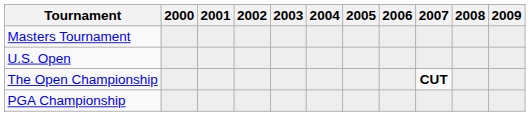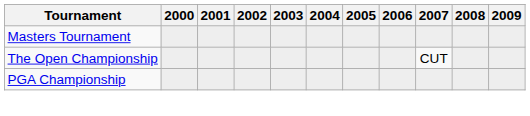 <table class="wikitable" style="font-size:95%;text-align:center;">
 <tr>
 <th>Tournament</th>
 <th>2000</th>
 <th>2001</th>
 <th>2002</th>
 <th>2003</th>
 <th>2004</th>
 <th>2005</th>
 <th>2006</th>
 <th>2007</th>
 <th>2008</th>
 <th>2009</th>
 </tr>
 <tr>
 <td align=left><a href='#'>Masters Tournament</a></td>
 <td style="background:#eeeeee;"></td>
 <td style="background:#eeeeee;"></td>
 <td style="background:#eeeeee;"></td>
 <td style="background:#eeeeee;"></td>
 <td style="background:#eeeeee;"></td>
 <td style="background:#eeeeee;"></td>
 <td style="background:#eeeeee;"></td>
 <td style="background:#eeeeee;"></td>
 <td style="background:#eeeeee;"></td>
 <td style="background:#eeeeee;"></td>
 </tr>
 <tr>
-<td align=left><a href='#'>U.S. Open</a></td>
-<td style="background:#eeeeee;"></td>
-<td style="background:#eeeeee;"></td>
-<td style="background:#eeeeee;"></td>
-<td style="background:#eeeeee;"></td>
-<td style="background:#eeeeee;"></td>
-<td style="background:#eeeeee;"></td>
-<td style="background:#eeeeee;"></td>
-<td style="background:#eeeeee;"></td>
-<td style="background:#eeeeee;"></td>
-<td style="background:#eeeeee;"></td>
-</tr>
-<tr>
 <td align=left><a href='#'>The Open Championship</a></td>
 <td style="background:#eeeeee;"></td>
 <td style="background:#eeeeee;"></td>
 <td style="background:#eeeeee;"></td>
 <td style="background:#eeeeee;"></td>
 <td style="background:#eeeeee;"></td>
 <td style="background:#eeeeee;"></td>
 <td style="background:#eeeeee;"></td>
-<td><strong>CUT</strong></td>
+<td>CUT</td>
 <td style="background:#eeeeee;"></td>
 <td style="background:#eeeeee;"></td>
 </tr>
 <tr>
 <td align=left><a href='#'>PGA Championship</a></td>
 <td style="background:#eeeeee;"></td>
 <td style="background:#eeeeee;"></td>
 <td style="background:#eeeeee;"></td>
 <td style="background:#eeeeee;"></td>
 <td style="background:#eeeeee;"></td>
 <td style="background:#eeeeee;"></td>
 <td style="background:#eeeeee;"></td>
 <td style="background:#eeeeee;"></td>
 <td style="background:#eeeeee;"></td>
 <td style="background:#eeeeee;"></td>
 </tr>
 </table>
